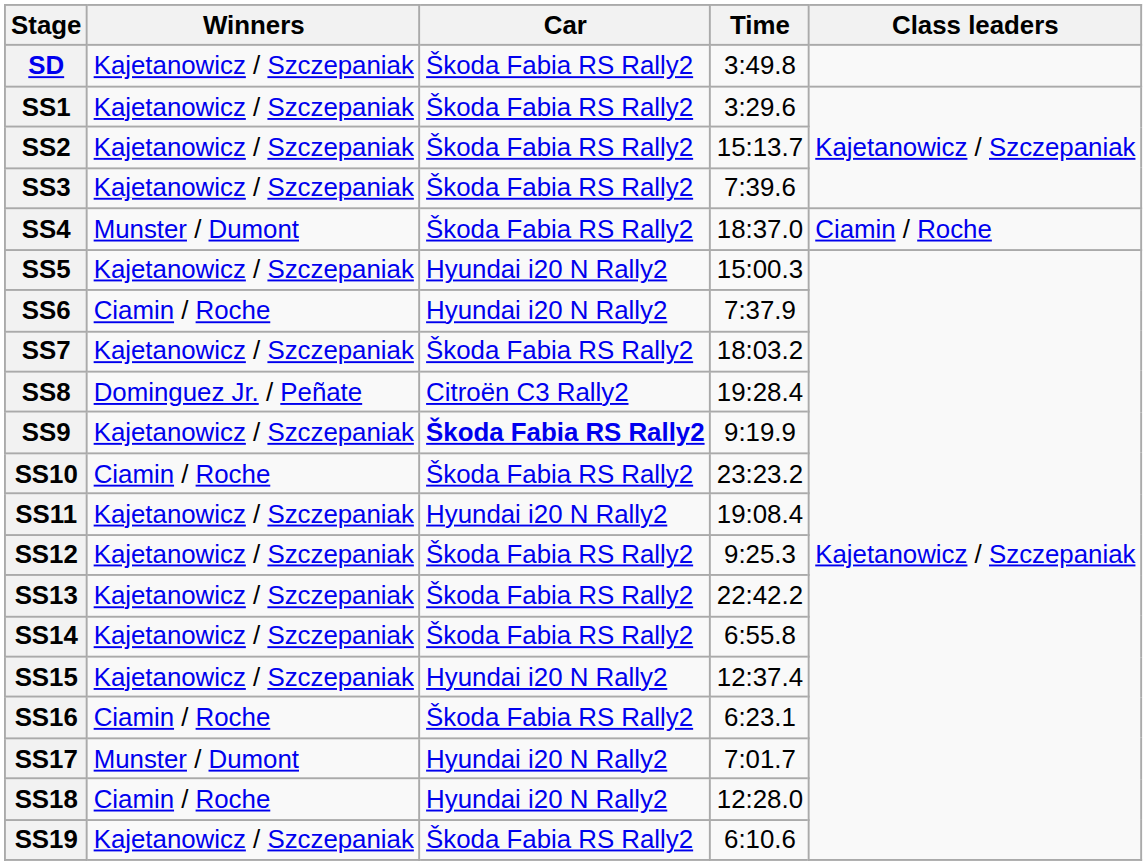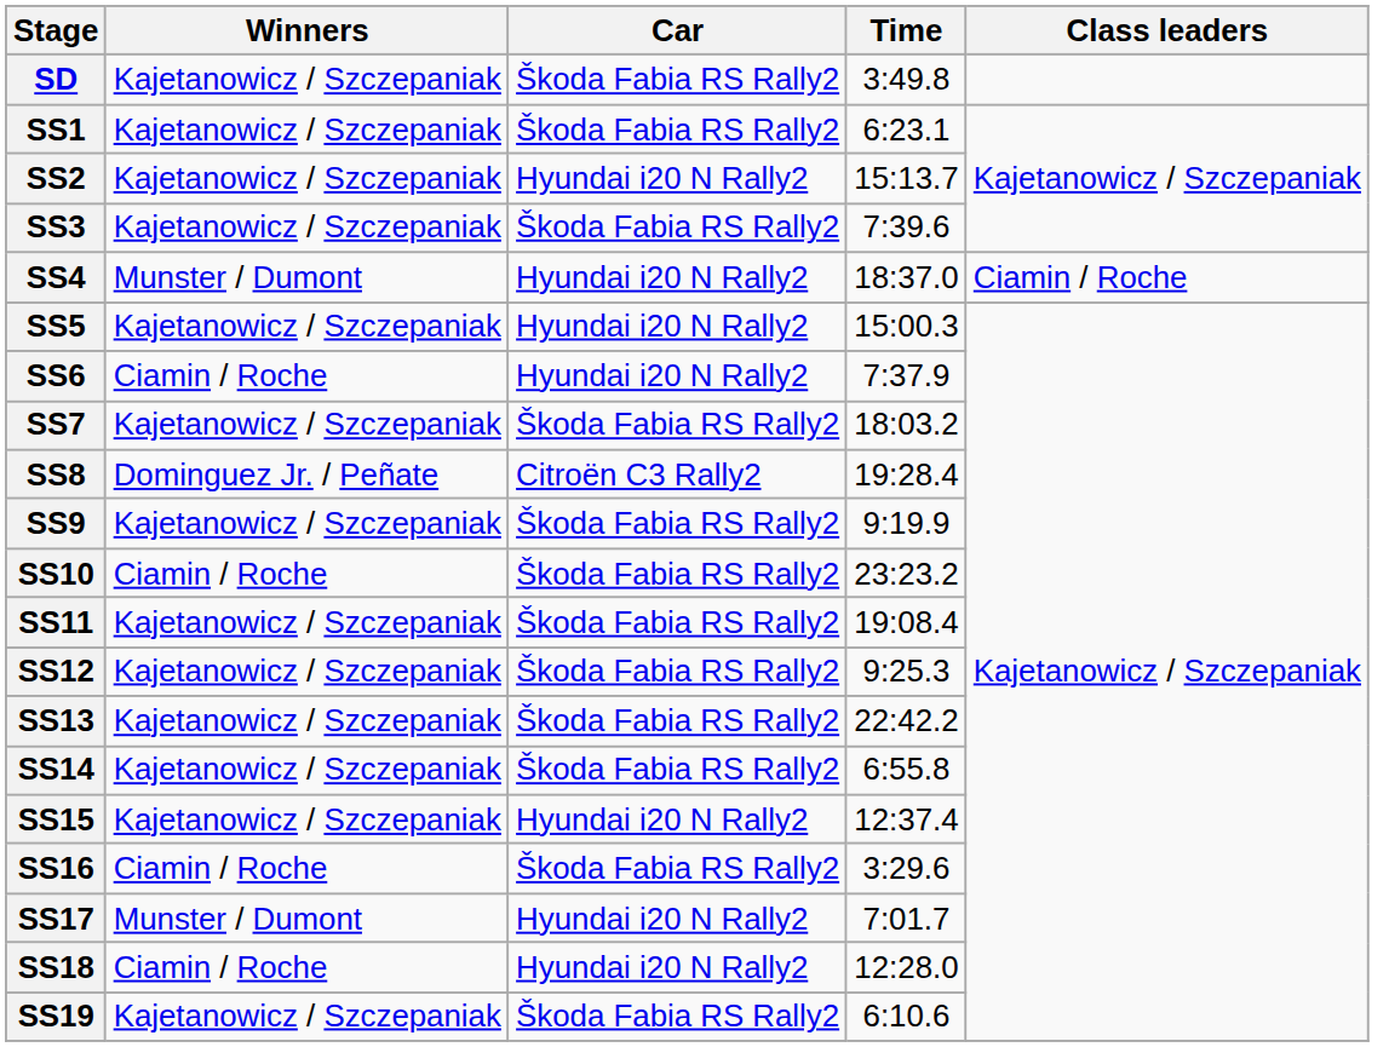 <table class="wikitable" style="font-size:85%">
 <tr>
 <th>Stage</th>
 <th>Winners</th>
 <th>Car</th>
 <th>Time</th>
 <th>Class leaders</th>
 </tr>
 <tr>
 <th><a href='#'>SD</a></th>
 <td><a href='#'>Kajetanowicz</a> / <a href='#'>Szczepaniak</a></td>
 <td><a href='#'>Škoda Fabia RS Rally2</a></td>
 <td align="center">3:49.8</td>
 <td></td>
 </tr>
 <tr>
 <th>SS1</th>
 <td><a href='#'>Kajetanowicz</a> / <a href='#'>Szczepaniak</a></td>
 <td><a href='#'>Škoda Fabia RS Rally2</a></td>
-<td align="center">3:29.6</td>
+<td align="center">6:23.1</td>
 <td rowspan="3"><a href='#'>Kajetanowicz</a> / <a href='#'>Szczepaniak</a></td>
 </tr>
 <tr>
 <th>SS2</th>
 <td><a href='#'>Kajetanowicz</a> / <a href='#'>Szczepaniak</a></td>
-<td><a href='#'>Škoda Fabia RS Rally2</a></td>
+<td><a href='#'>Hyundai i20 N Rally2</a></td>
 <td align="center">15:13.7</td>
 </tr>
 <tr>
 <th>SS3</th>
 <td><a href='#'>Kajetanowicz</a> / <a href='#'>Szczepaniak</a></td>
 <td><a href='#'>Škoda Fabia RS Rally2</a></td>
 <td align="center">7:39.6</td>
 </tr>
 <tr>
 <th>SS4</th>
 <td><a href='#'>Munster</a> / <a href='#'>Dumont</a></td>
-<td><a href='#'>Škoda Fabia RS Rally2</a></td>
+<td><a href='#'>Hyundai i20 N Rally2</a></td>
 <td align="center">18:37.0</td>
 <td><a href='#'>Ciamin</a> / <a href='#'>Roche</a></td>
 </tr>
 <tr>
 <th>SS5</th>
 <td><a href='#'>Kajetanowicz</a> / <a href='#'>Szczepaniak</a></td>
 <td><a href='#'>Hyundai i20 N Rally2</a></td>
 <td align="center">15:00.3</td>
 <td rowspan="15"><a href='#'>Kajetanowicz</a> / <a href='#'>Szczepaniak</a></td>
 </tr>
 <tr>
 <th>SS6</th>
 <td><a href='#'>Ciamin</a> / <a href='#'>Roche</a></td>
 <td><a href='#'>Hyundai i20 N Rally2</a></td>
 <td align="center">7:37.9</td>
 </tr>
 <tr>
 <th>SS7</th>
 <td><a href='#'>Kajetanowicz</a> / <a href='#'>Szczepaniak</a></td>
 <td><a href='#'>Škoda Fabia RS Rally2</a></td>
 <td align="center">18:03.2</td>
 </tr>
 <tr>
 <th>SS8</th>
 <td><a href='#'>Dominguez Jr.</a> / <a href='#'>Peñate</a></td>
 <td><a href='#'>Citroën C3 Rally2</a></td>
 <td align="center">19:28.4</td>
 </tr>
 <tr>
 <th>SS9</th>
 <td><a href='#'>Kajetanowicz</a> / <a href='#'>Szczepaniak</a></td>
-<td><strong><a href='#'>Škoda Fabia RS Rally2</a></strong></td>
+<td><a href='#'>Škoda Fabia RS Rally2</a></td>
 <td align="center">9:19.9</td>
 </tr>
 <tr>
 <th>SS10</th>
 <td><a href='#'>Ciamin</a> / <a href='#'>Roche</a></td>
 <td><a href='#'>Škoda Fabia RS Rally2</a></td>
 <td align="center">23:23.2</td>
 </tr>
 <tr>
 <th>SS11</th>
 <td><a href='#'>Kajetanowicz</a> / <a href='#'>Szczepaniak</a></td>
-<td><a href='#'>Hyundai i20 N Rally2</a></td>
+<td><a href='#'>Škoda Fabia RS Rally2</a></td>
 <td align="center">19:08.4</td>
 </tr>
 <tr>
 <th>SS12</th>
 <td><a href='#'>Kajetanowicz</a> / <a href='#'>Szczepaniak</a></td>
 <td><a href='#'>Škoda Fabia RS Rally2</a></td>
 <td align="center">9:25.3</td>
 </tr>
 <tr>
 <th>SS13</th>
 <td><a href='#'>Kajetanowicz</a> / <a href='#'>Szczepaniak</a></td>
 <td><a href='#'>Škoda Fabia RS Rally2</a></td>
 <td align="center">22:42.2</td>
 </tr>
 <tr>
 <th>SS14</th>
 <td><a href='#'>Kajetanowicz</a> / <a href='#'>Szczepaniak</a></td>
 <td><a href='#'>Škoda Fabia RS Rally2</a></td>
 <td align="center">6:55.8</td>
 </tr>
 <tr>
 <th>SS15</th>
 <td><a href='#'>Kajetanowicz</a> / <a href='#'>Szczepaniak</a></td>
 <td><a href='#'>Hyundai i20 N Rally2</a></td>
 <td align="center">12:37.4</td>
 </tr>
 <tr>
 <th>SS16</th>
 <td><a href='#'>Ciamin</a> / <a href='#'>Roche</a></td>
 <td><a href='#'>Škoda Fabia RS Rally2</a></td>
-<td align="center">6:23.1</td>
+<td align="center">3:29.6</td>
 </tr>
 <tr>
 <th>SS17</th>
 <td><a href='#'>Munster</a> / <a href='#'>Dumont</a></td>
 <td><a href='#'>Hyundai i20 N Rally2</a></td>
 <td align="center">7:01.7</td>
 </tr>
 <tr>
 <th>SS18</th>
 <td><a href='#'>Ciamin</a> / <a href='#'>Roche</a></td>
 <td><a href='#'>Hyundai i20 N Rally2</a></td>
 <td align="center">12:28.0</td>
 </tr>
 <tr>
 <th>SS19</th>
 <td><a href='#'>Kajetanowicz</a> / <a href='#'>Szczepaniak</a></td>
 <td><a href='#'>Škoda Fabia RS Rally2</a></td>
 <td align="center">6:10.6</td>
 </tr>
 </table>
